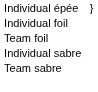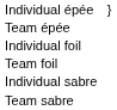 <table>
 <tr>
 <td>Individual épée <br></td>
 <td></td>
 <td></td>
 <td>}</td>
+</tr>
+<tr>
+<td>Team épée <br></td>
+<td></td>
+<td></td>
+<td></td>
 </tr>
 <tr>
 <td>Individual foil <br></td>
 <td></td>
 <td></td>
 <td></td>
 </tr>
 <tr>
 <td>Team foil <br></td>
 <td></td>
 <td></td>
 <td></td>
 </tr>
 <tr>
 <td>Individual sabre <br></td>
 <td></td>
 <td></td>
 <td></td>
 </tr>
 <tr>
 <td>Team sabre <br></td>
 <td></td>
 <td></td>
 <td></td>
 </tr>
 </table>
